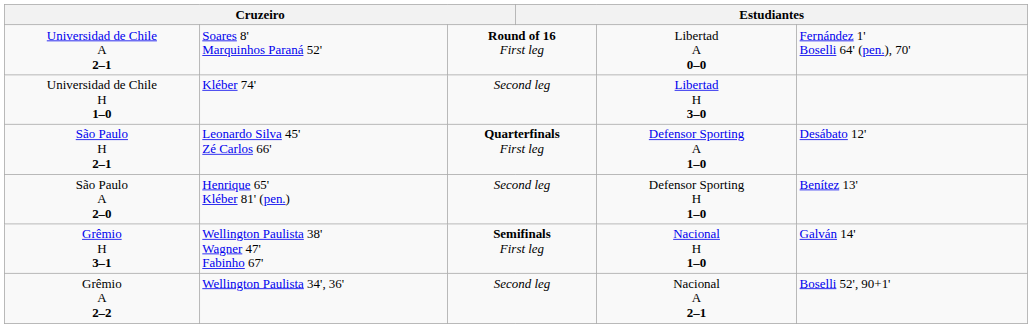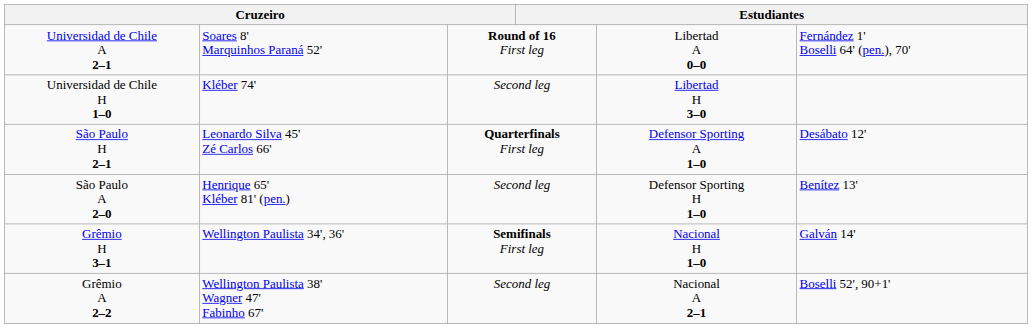 <table width=100% border=0 class=wikitable>
 <tr valign=top>
 <th colspan=3 width=45%>Cruzeiro</th>
 <th colspan=3 width=45%>Estudiantes</th>
 </tr>
 <tr valign=top align=center>
 <td> <a href='#'>Universidad de Chile</a> <br>A<br> <strong>2–1</strong></td>
 <td align=left><a href='#'>Soares</a> 8'<br><a href='#'>Marquinhos Paraná</a> 52'</td>
 <td colspan=2><strong>Round of 16</strong> <br> <em>First leg</em></td>
 <td> Libertad<br>A<br><strong>0–0</strong></td>
 <td align=left><a href='#'>Fernández</a> 1'<br><a href='#'>Boselli</a> 64' (<a href='#'>pen.</a>), 70'</td>
 </tr>
 <tr valign=top align=center>
 <td> Universidad de Chile <br>H<br> <strong>1–0</strong></td>
 <td align=left><a href='#'>Kléber</a> 74'</td>
 <td colspan=2><em>Second leg</em></td>
 <td> <a href='#'>Libertad</a> <br>H<br> <strong>3–0</strong></td>
 <td align=left></td>
 </tr>
 <tr valign=top align=center>
 <td> <a href='#'>São Paulo</a> <br>H<br><strong>2–1</strong></td>
 <td align=left><a href='#'>Leonardo Silva</a> 45'<br><a href='#'>Zé Carlos</a> 66'</td>
 <td colspan=2><strong>Quarterfinals</strong> <br> <em>First leg</em></td>
 <td> <a href='#'>Defensor Sporting</a> <br>A<br><strong>1–0</strong></td>
 <td align=left><a href='#'>Desábato</a> 12'</td>
 </tr>
 <tr valign=top align=center>
 <td> São Paulo<br>A<br><strong>2–0</strong></td>
 <td align=left><a href='#'>Henrique</a> 65'<br><a href='#'>Kléber</a> 81' (<a href='#'>pen.</a>)</td>
 <td colspan=2><em>Second leg</em></td>
 <td> Defensor Sporting<br>H<br><strong>1–0</strong></td>
 <td align=left><a href='#'>Benítez</a> 13'</td>
 </tr>
 <tr valign=top align=center>
 <td> <a href='#'>Grêmio</a> <br>H<br><strong>3–1</strong></td>
-<td align=left><a href='#'>Wellington Paulista</a> 38'<br><a href='#'>Wagner</a> 47'<br><a href='#'>Fabinho</a> 67'</td>
+<td align=left><a href='#'>Wellington Paulista</a> 34', 36'</td>
 <td colspan=2><strong>Semifinals</strong> <br> <em>First leg</em></td>
 <td> <a href='#'>Nacional</a> <br>H<br><strong>1–0</strong></td>
 <td align=left><a href='#'>Galván</a> 14'</td>
 </tr>
 <tr valign=top align=center>
 <td> Grêmio<br>A<br><strong>2–2</strong></td>
-<td align=left><a href='#'>Wellington Paulista</a> 34', 36'</td>
+<td align=left><a href='#'>Wellington Paulista</a> 38'<br><a href='#'>Wagner</a> 47'<br><a href='#'>Fabinho</a> 67'</td>
 <td colspan=2><em>Second leg</em></td>
 <td> Nacional<br>A<br><strong>2–1</strong></td>
 <td align=left><a href='#'>Boselli</a> 52', 90+1'</td>
 </tr>
 </table>
